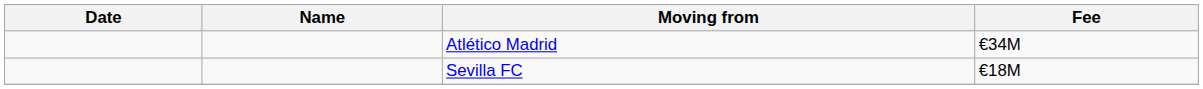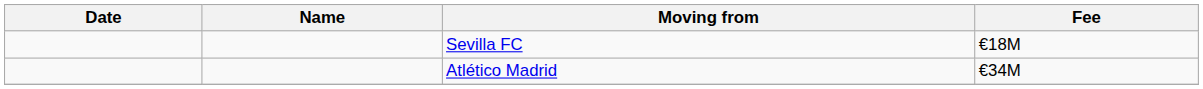 <table class="wikitable sortable" width=90%>
 <tr>
 <th>Date</th>
 <th>Name</th>
 <th>Moving from</th>
 <th>Fee</th>
 </tr>
 <tr>
 <td></td>
 <td> </td>
+<td> <a href='#'>Sevilla FC</a></td>
+<td>€18M</td>
+</tr>
+<tr>
+<td></td>
+<td> </td>
 <td> <a href='#'>Atlético Madrid</a></td>
 <td>€34M</td>
 </tr>
 <tr>
-<td></td>
-<td> </td>
-<td> <a href='#'>Sevilla FC</a></td>
-<td>€18M</td>
-</tr>
-<tr>
 </tr>
 </table>
